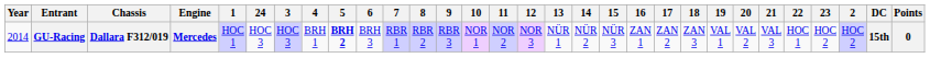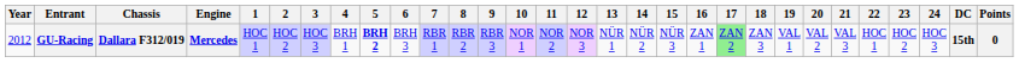 <table class="wikitable" style="text-align:center; font-size:85%">
 <tr>
 <th>Year</th>
 <th>Entrant</th>
 <th>Chassis</th>
 <th>Engine</th>
 <th>1</th>
-<th>24</th>
+<th>2</th>
 <th>3</th>
 <th>4</th>
 <th>5</th>
 <th>6</th>
 <th>7</th>
 <th>8</th>
 <th>9</th>
 <th>10</th>
 <th>11</th>
 <th>12</th>
 <th>13</th>
 <th>14</th>
 <th>15</th>
 <th>16</th>
 <th>17</th>
 <th>18</th>
 <th>19</th>
 <th>20</th>
 <th>21</th>
 <th>22</th>
 <th>23</th>
-<th>2</th>
+<th>24</th>
 <th>DC</th>
 <th>Points</th>
 </tr>
 <tr>
-<td><a href='#'>2014</a></td>
+<td><a href='#'>2012</a></td>
 <th><a href='#'>GU-Racing</a></th>
 <th><a href='#'>Dallara</a> F312/019</th>
 <th><a href='#'>Mercedes</a></th>
 <td style="background:#CFCFFF;"><a href='#'>HOC<br>1</a><br></td>
-<td><a href='#'>HOC<br>3</a></td>
+<td style="background:#CFCFFF;"><a href='#'>HOC<br>2</a><br></td>
 <td style="background:#CFCFFF;"><a href='#'>HOC<br>3</a><br></td>
 <td><a href='#'>BRH<br>1</a></td>
 <td><strong><a href='#'>BRH<br>2</a></strong></td>
 <td><a href='#'>BRH<br>3</a></td>
 <td style="background:#CFCFFF;"><a href='#'>RBR<br>1</a><br></td>
 <td style="background:#CFCFFF;"><a href='#'>RBR<br>2</a><br></td>
 <td style="background:#CFCFFF;"><a href='#'>RBR<br>3</a><br></td>
 <td style="background:#EFCFFF;"><a href='#'>NOR<br>1</a><br></td>
 <td style="background:#CFCFFF;"><a href='#'>NOR<br>2</a><br></td>
 <td style="background:#EFCFFF;"><a href='#'>NOR<br>3</a><br></td>
 <td><a href='#'>NÜR<br>1</a></td>
 <td><a href='#'>NÜR<br>2</a></td>
 <td><a href='#'>NÜR<br>3</a></td>
 <td><a href='#'>ZAN<br>1</a></td>
-<td><a href='#'>ZAN<br>2</a></td>
+<td style="background: lightgreen;"><a href='#'>ZAN<br>2</a></td>
 <td><a href='#'>ZAN<br>3</a></td>
 <td><a href='#'>VAL<br>1</a></td>
 <td><a href='#'>VAL<br>2</a></td>
 <td><a href='#'>VAL<br>3</a></td>
 <td><a href='#'>HOC<br>1</a></td>
 <td><a href='#'>HOC<br>2</a></td>
-<td style="background:#CFCFFF;"><a href='#'>HOC<br>2</a><br></td>
+<td><a href='#'>HOC<br>3</a></td>
 <th>15th</th>
 <th>0</th>
 </tr>
 </table>
